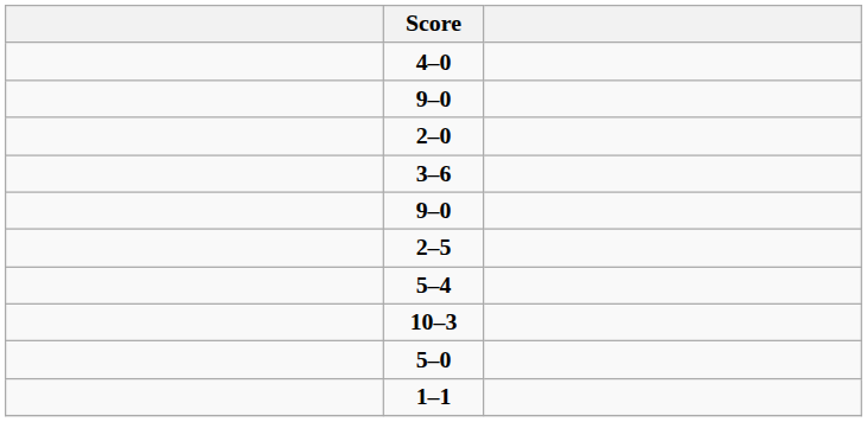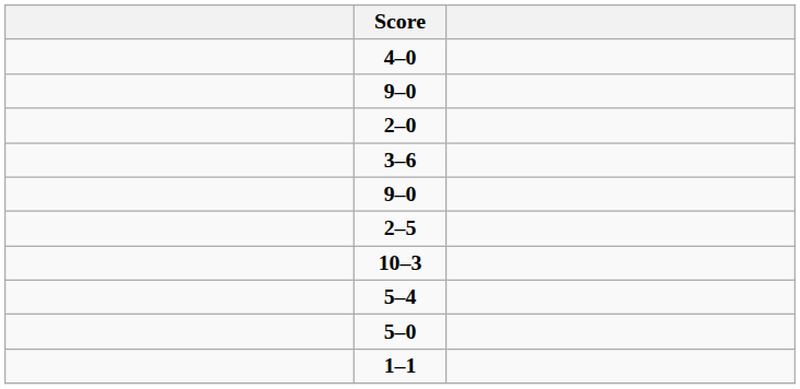 <table class="wikitable" style="text-align: center; font-size:100% ">
 <tr>
 <th align="right" width="250"></th>
 <th width="60">Score</th>
 <th align="left" width="250"></th>
 </tr>
 <tr>
 <td align=left><strong></strong></td>
 <td align=center><strong>4–0</strong></td>
 <td align=left></td>
 </tr>
 <tr>
 <td align=left><strong></strong></td>
 <td align=center><strong>9–0</strong></td>
 <td align=left></td>
 </tr>
 <tr>
 <td align=left><strong></strong></td>
 <td align=center><strong>2–0</strong></td>
 <td align=left></td>
 </tr>
 <tr>
 <td align=left></td>
 <td align=center><strong>3–6</strong></td>
 <td align=left><strong></strong></td>
 </tr>
 <tr>
 <td align=left><strong></strong></td>
 <td align=center><strong>9–0</strong></td>
 <td align=left></td>
 </tr>
 <tr>
 <td align=left></td>
 <td align=center><strong>2–5</strong></td>
 <td align=left><strong></strong></td>
 </tr>
 <tr>
 <td align=left><strong></strong></td>
-<td align=center><strong>5–4</strong></td>
+<td align=center><strong>10–3</strong></td>
 <td align=left></td>
 </tr>
 <tr>
 <td align=left><strong></strong></td>
-<td align=center><strong>10–3</strong></td>
+<td align=center><strong>5–4</strong></td>
 <td align=left></td>
 </tr>
 <tr>
 <td align=left><strong></strong></td>
 <td align=center><strong>5–0</strong></td>
 <td align=left></td>
 </tr>
 <tr>
 <td align=left></td>
 <td align=center><strong>1–1</strong></td>
 <td align=left></td>
 </tr>
 <tr>
 </tr>
 </table>
